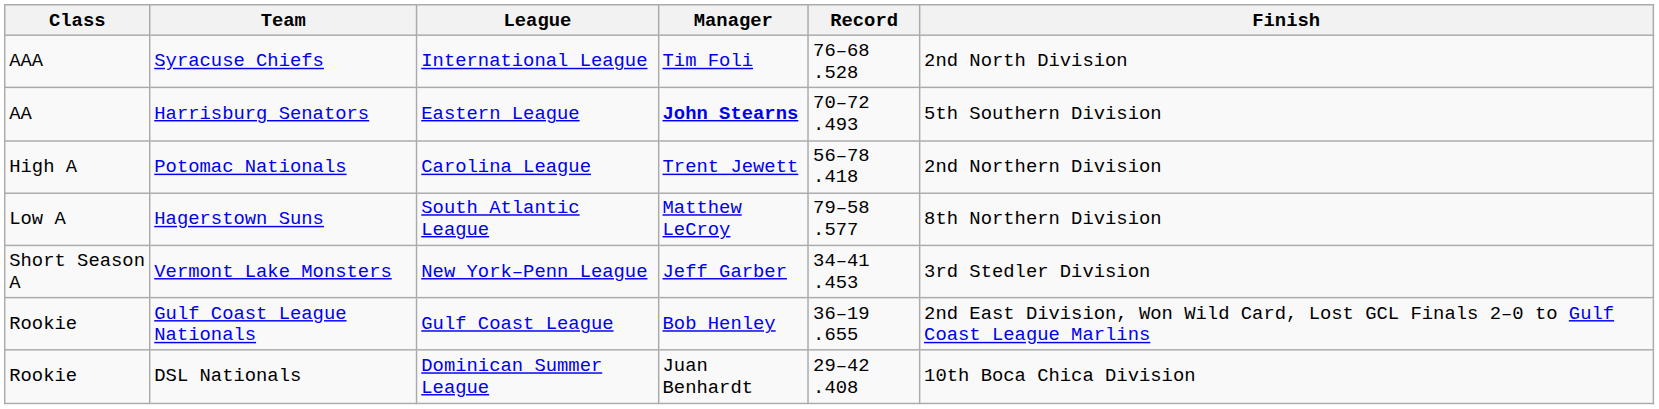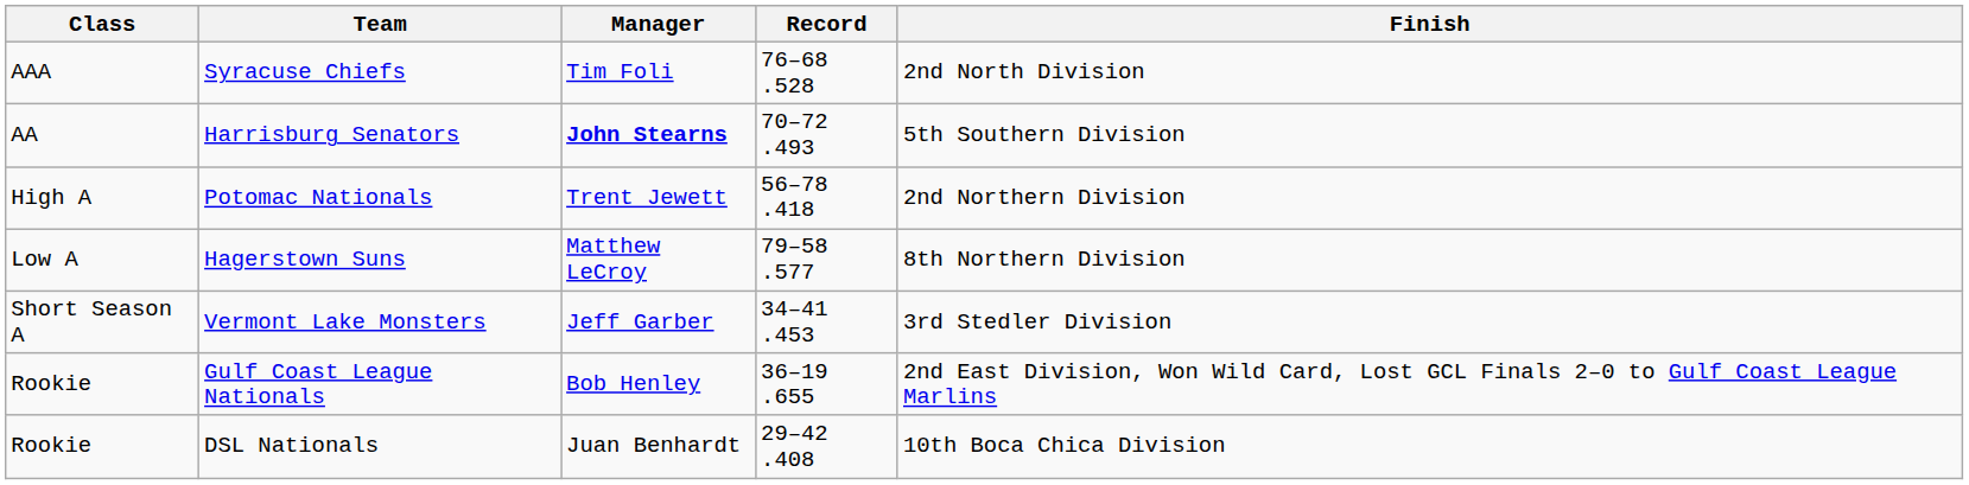 <table class="wikitable" style="width:90%;">
 <tr style="text-align:center; background:#ddd;">
 <th>Class</th>
 <th>Team</th>
-<th>League</th>
 <th>Manager</th>
 <th>Record</th>
 <th>Finish</th>
 </tr>
 <tr>
 <td>AAA</td>
 <td><a href='#'>Syracuse Chiefs</a></td>
-<td><a href='#'>International League</a></td>
 <td><a href='#'>Tim Foli</a></td>
 <td>76–68 .528</td>
 <td>2nd North Division</td>
 </tr>
 <tr>
 <td>AA</td>
 <td><a href='#'>Harrisburg Senators</a></td>
-<td><a href='#'>Eastern League</a></td>
 <td><strong><a href='#'>John Stearns</a></strong></td>
 <td>70–72 .493</td>
 <td>5th Southern Division</td>
 </tr>
 <tr>
 <td>High A</td>
 <td><a href='#'>Potomac Nationals</a></td>
-<td><a href='#'>Carolina League</a></td>
 <td><a href='#'>Trent Jewett</a></td>
 <td>56–78 .418</td>
 <td>2nd Northern Division</td>
 </tr>
 <tr>
 <td>Low A</td>
 <td><a href='#'>Hagerstown Suns</a></td>
-<td><a href='#'>South Atlantic League</a></td>
 <td><a href='#'>Matthew LeCroy</a></td>
 <td>79–58 .577</td>
 <td>8th Northern Division</td>
 </tr>
 <tr>
 <td>Short Season A</td>
 <td><a href='#'>Vermont Lake Monsters</a></td>
-<td><a href='#'>New York–Penn League</a></td>
 <td><a href='#'>Jeff Garber</a></td>
 <td>34–41 .453</td>
 <td>3rd Stedler Division</td>
 </tr>
 <tr>
 <td>Rookie</td>
 <td><a href='#'>Gulf Coast League Nationals</a></td>
-<td><a href='#'>Gulf Coast League</a></td>
 <td><a href='#'>Bob Henley</a></td>
 <td>36–19 .655</td>
 <td>2nd East Division, Won Wild Card, Lost GCL Finals 2–0 to <a href='#'>Gulf Coast League Marlins</a></td>
 </tr>
 <tr>
 <td>Rookie</td>
 <td>DSL Nationals</td>
-<td><a href='#'>Dominican Summer League</a></td>
 <td>Juan Benhardt</td>
 <td>29–42 .408</td>
 <td>10th Boca Chica Division</td>
 </tr>
 </table>
